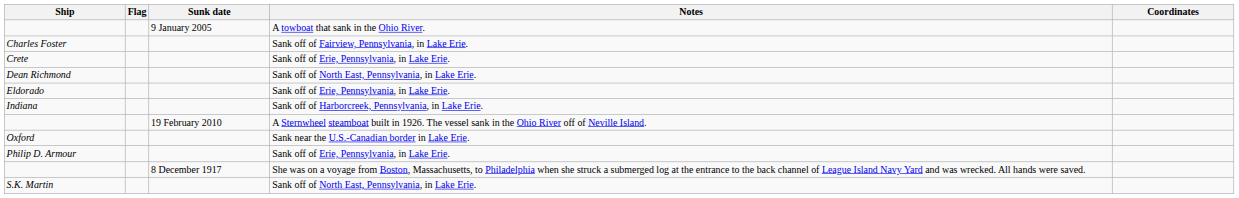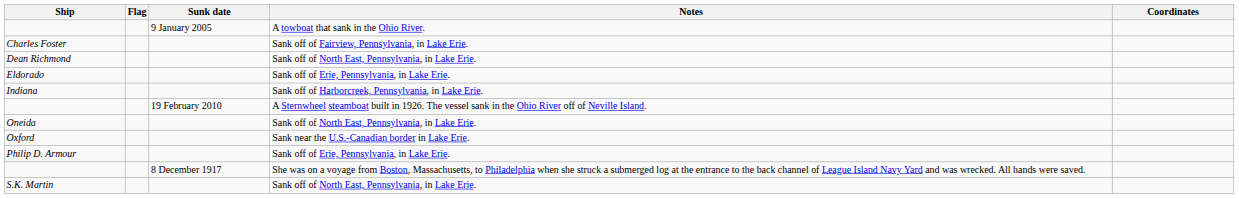 <table class=wikitable | style = "width:100%">
 <tr>
 <th style="width:10%">Ship</th>
 <th>Flag</th>
 <th style="width:10%">Sunk date</th>
 <th style="width:70%">Notes</th>
 <th style="width:10%">Coordinates</th>
 </tr>
 <tr>
 <td></td>
 <td></td>
 <td>9 January 2005</td>
 <td>A <a href='#'>towboat</a> that sank in the <a href='#'>Ohio River</a>.</td>
 <td></td>
 </tr>
 <tr>
 <td><em>Charles Foster</em></td>
 <td></td>
 <td></td>
 <td>Sank off of <a href='#'>Fairview, Pennsylvania</a>, in <a href='#'>Lake Erie</a>.</td>
-<td></td>
-</tr>
-<tr>
-<td><em>Crete</em></td>
-<td></td>
-<td></td>
-<td>Sank off of <a href='#'>Erie, Pennsylvania</a>, in <a href='#'>Lake Erie</a>.</td>
 <td></td>
 </tr>
 <tr>
 <td><em>Dean Richmond</em></td>
 <td></td>
 <td></td>
 <td>Sank off of <a href='#'>North East, Pennsylvania</a>, in <a href='#'>Lake Erie</a>.</td>
 <td></td>
 </tr>
 <tr>
 <td><em>Eldorado</em></td>
 <td></td>
 <td></td>
 <td>Sank off of <a href='#'>Erie, Pennsylvania</a>, in <a href='#'>Lake Erie</a>.</td>
 <td></td>
 </tr>
 <tr>
 <td><em>Indiana</em></td>
 <td></td>
 <td></td>
 <td>Sank off of <a href='#'>Harborcreek, Pennsylvania</a>, in <a href='#'>Lake Erie</a>.</td>
 <td></td>
 </tr>
 <tr>
 <td></td>
 <td></td>
 <td>19 February 2010</td>
 <td>A <a href='#'>Sternwheel</a> <a href='#'>steamboat</a> built in 1926.  The vessel sank in the <a href='#'>Ohio River</a> off of <a href='#'>Neville Island</a>.</td>
 <td></td>
 </tr>
 <tr>
+<td><em>Oneida</em></td>
+<td></td>
+<td></td>
+<td>Sank off of <a href='#'>North East, Pennsylvania</a>, in <a href='#'>Lake Erie</a>.</td>
+<td></td>
+</tr>
+<tr>
 <td><em>Oxford</em></td>
 <td></td>
 <td></td>
 <td>Sank near the <a href='#'>U.S.-Canadian border</a> in <a href='#'>Lake Erie</a>.</td>
 <td></td>
 </tr>
 <tr>
 <td><em>Philip D. Armour</em></td>
 <td></td>
 <td></td>
 <td>Sank off of <a href='#'>Erie, Pennsylvania</a>, in <a href='#'>Lake Erie</a>.</td>
 <td></td>
 </tr>
 <tr>
 <td></td>
 <td></td>
 <td>8 December 1917</td>
 <td>She was on a voyage from <a href='#'>Boston</a>, Massachusetts, to <a href='#'>Philadelphia</a> when she struck a submerged log at the entrance to the back channel of <a href='#'>League Island Navy Yard</a> and was wrecked. All hands were saved.</td>
 <td></td>
 </tr>
 <tr>
 <td><em>S.K. Martin</em></td>
 <td></td>
 <td></td>
 <td>Sank off of <a href='#'>North East, Pennsylvania</a>, in <a href='#'>Lake Erie</a>.</td>
 <td></td>
 </tr>
 </table>
